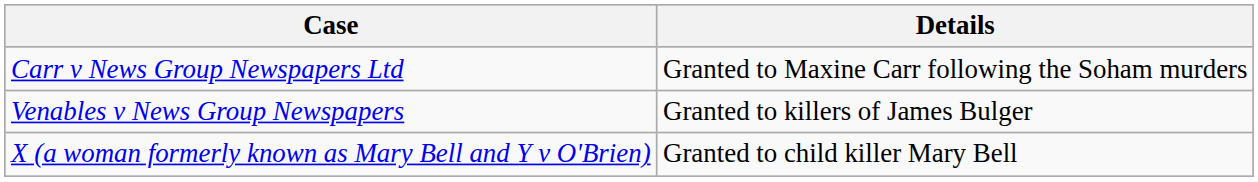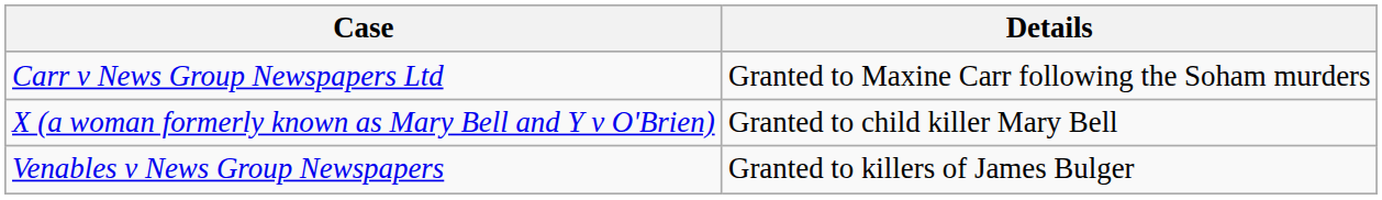 <table class="wikitable">
 <tr>
 <th>Case</th>
 <th>Details</th>
 </tr>
 <tr>
 <td><em><a href='#'>Carr v News Group Newspapers Ltd</a></em></td>
 <td>Granted to Maxine Carr following the Soham murders</td>
 </tr>
 <tr>
+<td><em><a href='#'>X (a woman formerly known as Mary Bell and Y v O'Brien)</a></em></td>
+<td>Granted to child killer Mary Bell</td>
+</tr>
+<tr>
 <td><em><a href='#'>Venables v News Group Newspapers</a></em></td>
 <td>Granted to killers of James Bulger</td>
 </tr>
-<tr>
-<td><em><a href='#'>X (a woman formerly known as Mary Bell and Y v O'Brien)</a></em></td>
-<td>Granted to child killer Mary Bell</td>
-</tr>
 </table>
